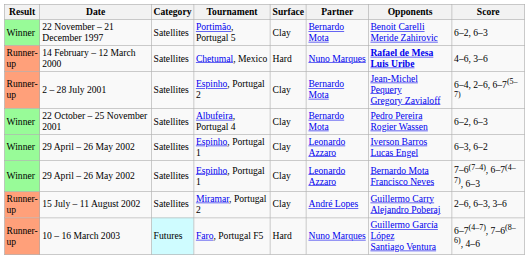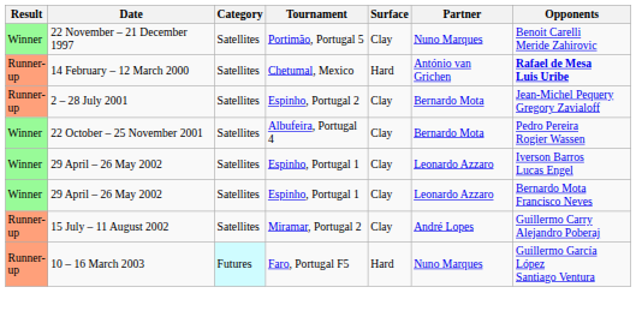 <table class="sortable wikitable">
 <tr>
 <th scope="col" width=40>Result</th>
 <th scope="col">Date</th>
 <th scope="col">Category</th>
 <th scope="col">Tournament</th>
 <th scope="col">Surface</th>
 <th scope="col">Partner</th>
 <th scope="col">Opponents</th>
-<th scope="col" class="unsortable">Score</th>
 </tr>
 <tr>
 <td bgcolor=98FB98>Winner</td>
 <td>22 November – 21 December 1997</td>
 <td>Satellites</td>
 <td><a href='#'>Portimão</a>, Portugal 5</td>
 <td>Clay</td>
-<td data-sort-value="Mota, B"> <a href='#'>Bernardo Mota</a></td>
+<td data-sort-value="Marques, N"> <a href='#'>Nuno Marques</a></td>
 <td data-sort-value="Zahirovic, Meride"> <a href='#'>Benoit Carelli</a><br> <a href='#'>Meride Zahirovic</a></td>
-<td>6–2, 6–3</td>
 </tr>
 <tr>
 <td bgcolor=FFA07A>Runner-up</td>
 <td>14 February – 12 March 2000</td>
 <td>Satellites</td>
 <td><a href='#'>Chetumal</a>, Mexico</td>
 <td>Hard</td>
-<td data-sort-value="Marques, N"> <a href='#'>Nuno Marques</a></td>
+<td data-sort-value="van Grichen, A"> <a href='#'>António van Grichen</a></td>
 <td data-sort-value="Uribe, Luis"><strong> <a href='#'>Rafael de Mesa</a><br> <a href='#'>Luis Uribe</a></strong></td>
-<td>4–6, 3–6</td>
 </tr>
 <tr>
 <td bgcolor=FFA07A>Runner-up</td>
 <td>2 – 28 July 2001</td>
 <td>Satellites</td>
 <td><a href='#'>Espinho</a>, Portugal 2</td>
 <td>Clay</td>
 <td data-sort-value="Mota, B"> <a href='#'>Bernardo Mota</a></td>
 <td data-sort-value="Zavialoff, Gregory"> <a href='#'>Jean-Michel Pequery</a><br> <a href='#'>Gregory Zavialoff</a></td>
-<td>6–4, 2–6, 6–7<sup>(5–7)</sup></td>
 </tr>
 <tr>
 <td bgcolor=98FB98>Winner</td>
 <td>22 October – 25 November 2001</td>
 <td>Satellites</td>
 <td><a href='#'>Albufeira</a>, Portugal 4</td>
 <td>Clay</td>
 <td data-sort-value="Mota, B"> <a href='#'>Bernardo Mota</a></td>
 <td data-sort-value="Wassen, Rogier"> <a href='#'>Pedro Pereira</a><br> <a href='#'>Rogier Wassen</a></td>
-<td>6–2, 6–3</td>
 </tr>
 <tr>
 <td bgcolor=98FB98>Winner</td>
 <td>29 April – 26 May 2002</td>
 <td>Satellites</td>
 <td><a href='#'>Espinho</a>, Portugal 1</td>
 <td>Clay</td>
 <td data-sort-value="Azzaro, L"> <a href='#'>Leonardo Azzaro</a></td>
 <td data-sort-value="Engel, Lucas"> <a href='#'>Iverson Barros</a><br> <a href='#'>Lucas Engel</a></td>
-<td>6–3, 6–2</td>
 </tr>
 <tr>
 <td bgcolor=98FB98>Winner</td>
 <td>29 April – 26 May 2002</td>
 <td>Satellites</td>
 <td><a href='#'>Espinho</a>, Portugal 1</td>
 <td>Clay</td>
 <td data-sort-value="Azzaro, L"> <a href='#'>Leonardo Azzaro</a></td>
 <td data-sort-value="Neves, Francisco"> <a href='#'>Bernardo Mota</a><br> <a href='#'>Francisco Neves</a></td>
-<td>7–6<sup>(7–4)</sup>, 6–7<sup>(4–7)</sup>, 6–3</td>
 </tr>
 <tr>
 <td bgcolor=FFA07A>Runner-up</td>
 <td>15 July – 11 August 2002</td>
 <td>Satellites</td>
 <td><a href='#'>Miramar</a>, Portugal 2</td>
 <td>Clay</td>
 <td data-sort-value="Lopes, A"> <a href='#'>André Lopes</a></td>
 <td data-sort-value="Poberaj, Alejandro"> <a href='#'>Guillermo Carry</a><br> <a href='#'>Alejandro Poberaj</a></td>
-<td>2–6, 6–3, 3–6</td>
 </tr>
 <tr>
 <td bgcolor=FFA07A>Runner-up</td>
 <td>10 – 16 March 2003</td>
 <td bgcolor=#CFFCFF>Futures</td>
 <td><a href='#'>Faro</a>, Portugal F5</td>
 <td>Hard</td>
 <td data-sort-value="Marques, N"> <a href='#'>Nuno Marques</a></td>
 <td data-sort-value="Ventura, Santiago"> <a href='#'>Guillermo García López</a><br> <a href='#'>Santiago Ventura</a></td>
-<td>6–7<sup>(4–7)</sup>, 7–6<sup>(8–6)</sup>, 4–6</td>
 </tr>
 </table>
